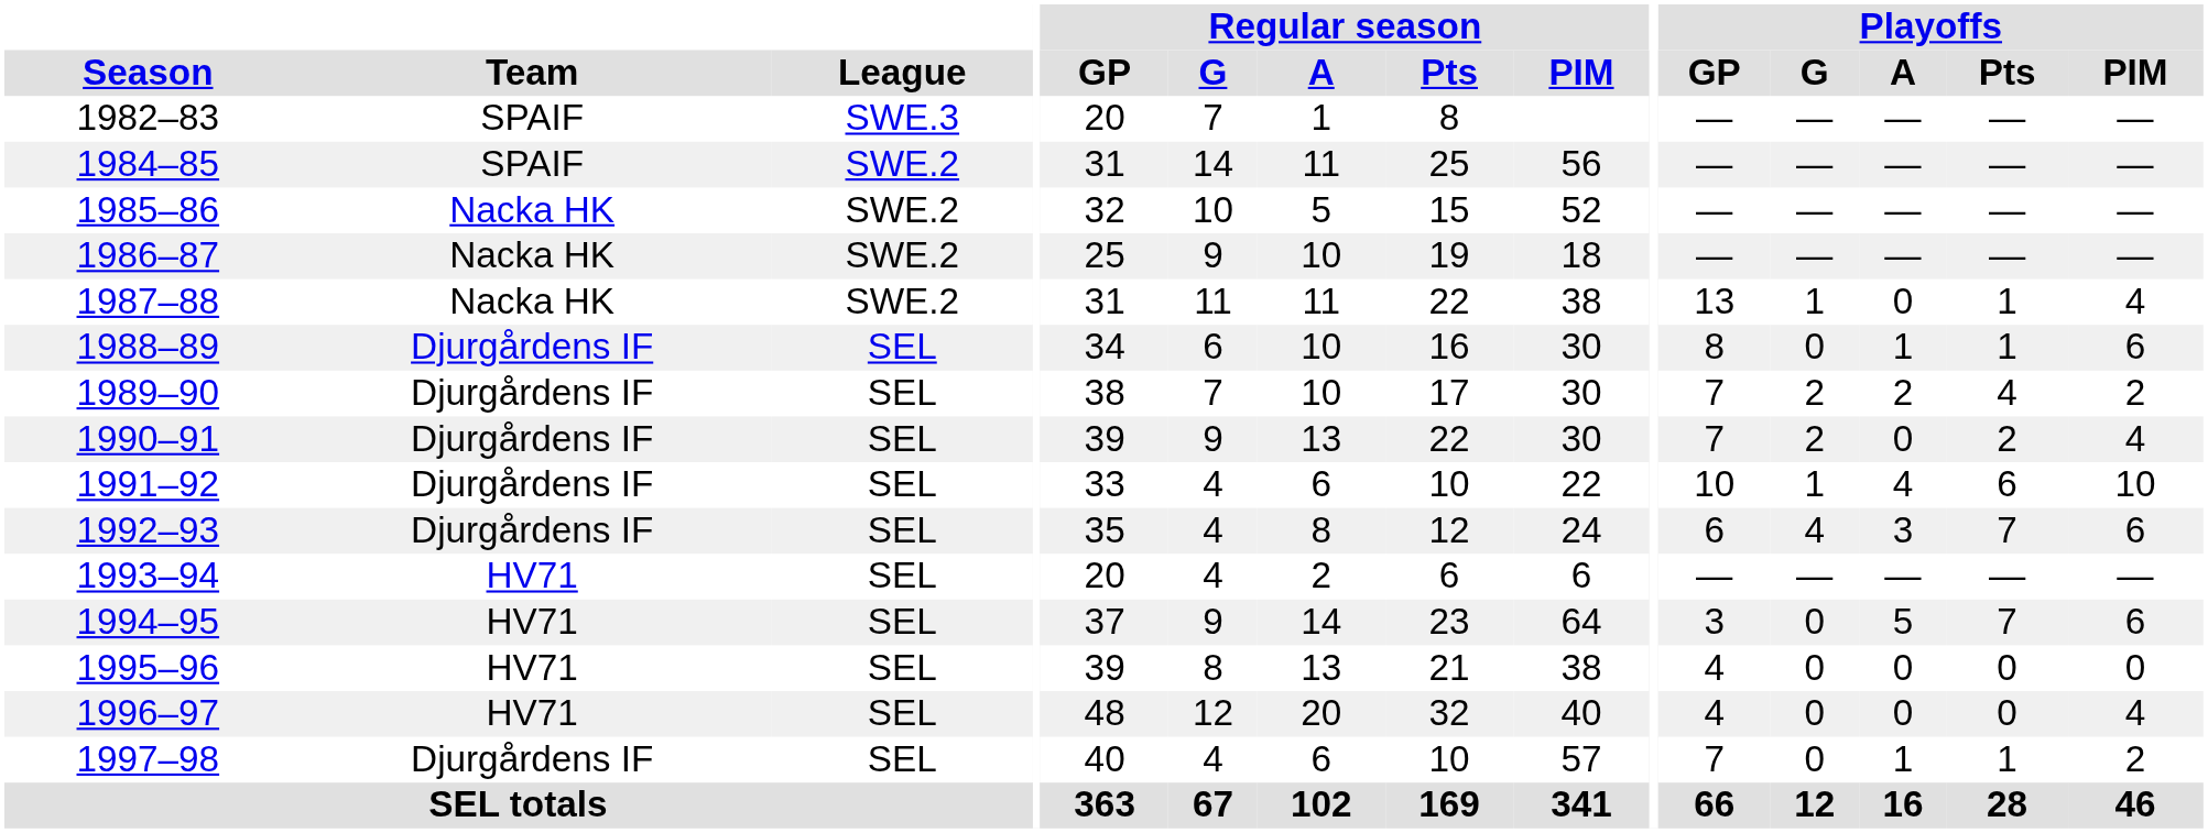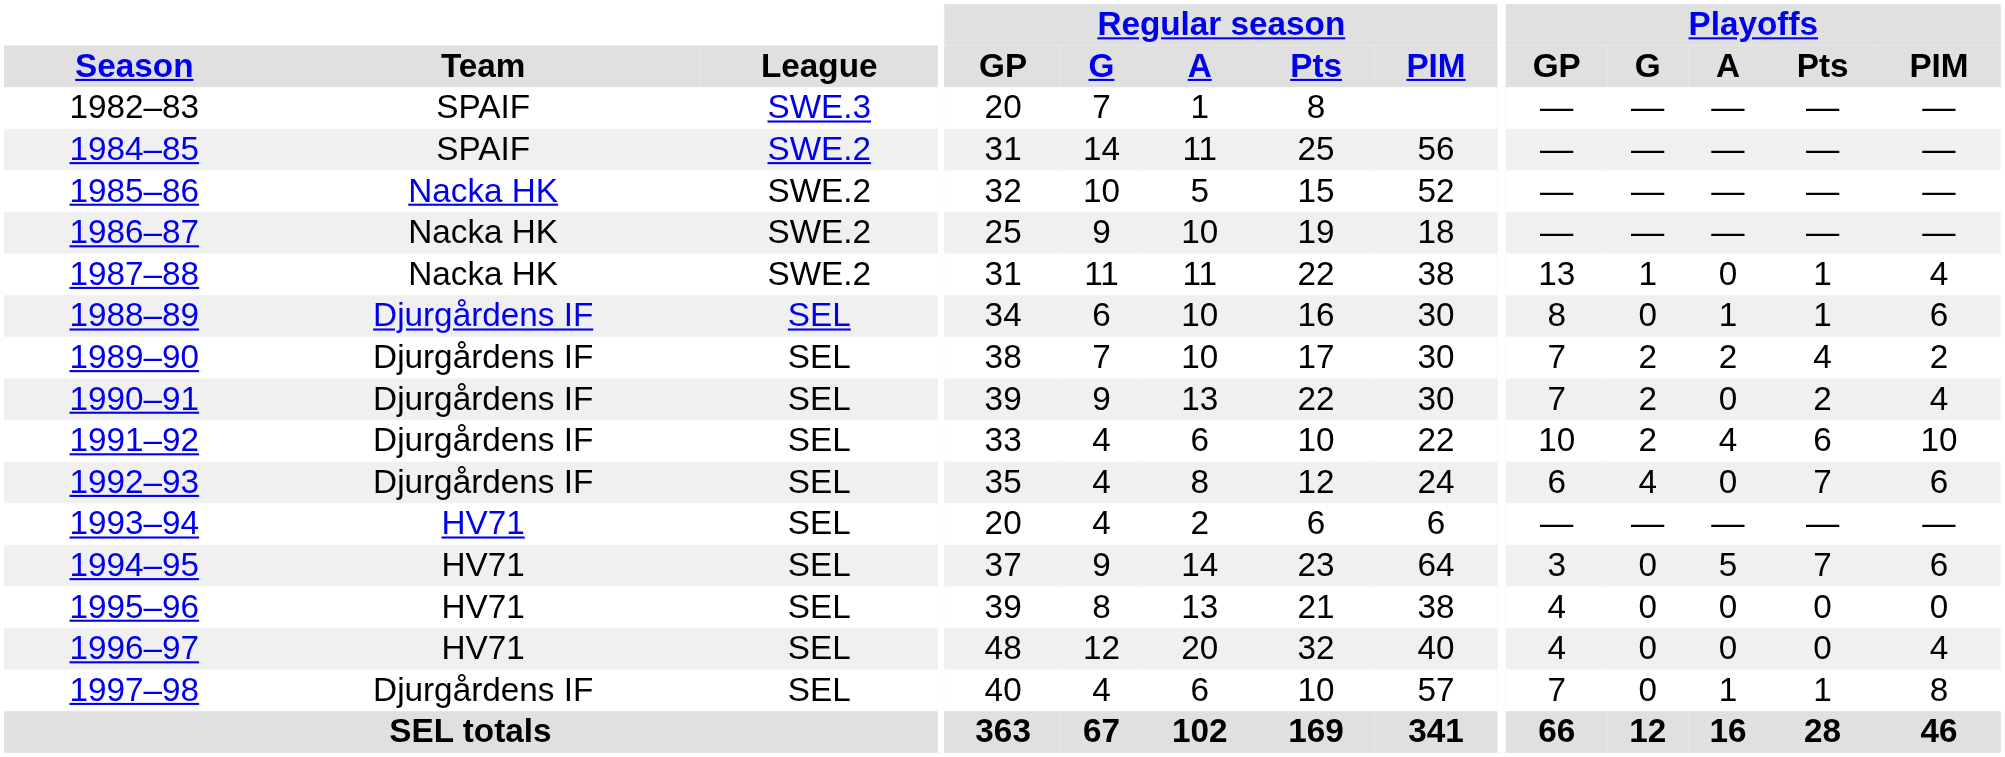 <table border="0" cellpadding="1" cellspacing="0" style="text-align:center; width:60em">
 <tr bgcolor="#e0e0e0">
 <th colspan="3" bgcolor="#ffffff"></th>
 <th rowspan="99" bgcolor="#ffffff"></th>
 <th colspan="5"><a href='#'>Regular season</a></th>
 <th rowspan="99" bgcolor="#ffffff"></th>
 <th colspan="5"><a href='#'>Playoffs</a></th>
 </tr>
 <tr bgcolor="#e0e0e0">
 <th><a href='#'>Season</a></th>
 <th>Team</th>
 <th>League</th>
 <th>GP</th>
 <th><a href='#'>G</a></th>
 <th><a href='#'>A</a></th>
 <th><a href='#'>Pts</a></th>
 <th><a href='#'>PIM</a></th>
 <th>GP</th>
 <th>G</th>
 <th>A</th>
 <th>Pts</th>
 <th>PIM</th>
 </tr>
 <tr>
 <td>1982–83</td>
 <td>SPAIF</td>
 <td><a href='#'>SWE.3</a></td>
 <td>20</td>
 <td>7</td>
 <td>1</td>
 <td>8</td>
 <td></td>
 <td>—</td>
 <td>—</td>
 <td>—</td>
 <td>—</td>
 <td>—</td>
 </tr>
 <tr bgcolor="#f0f0f0">
 <td><a href='#'>1984–85</a></td>
 <td>SPAIF</td>
 <td><a href='#'>SWE.2</a></td>
 <td>31</td>
 <td>14</td>
 <td>11</td>
 <td>25</td>
 <td>56</td>
 <td>—</td>
 <td>—</td>
 <td>—</td>
 <td>—</td>
 <td>—</td>
 </tr>
 <tr>
 <td><a href='#'>1985–86</a></td>
 <td><a href='#'>Nacka HK</a></td>
 <td>SWE.2</td>
 <td>32</td>
 <td>10</td>
 <td>5</td>
 <td>15</td>
 <td>52</td>
 <td>—</td>
 <td>—</td>
 <td>—</td>
 <td>—</td>
 <td>—</td>
 </tr>
 <tr bgcolor="#f0f0f0">
 <td><a href='#'>1986–87</a></td>
 <td>Nacka HK</td>
 <td>SWE.2</td>
 <td>25</td>
 <td>9</td>
 <td>10</td>
 <td>19</td>
 <td>18</td>
 <td>—</td>
 <td>—</td>
 <td>—</td>
 <td>—</td>
 <td>—</td>
 </tr>
 <tr>
 <td><a href='#'>1987–88</a></td>
 <td>Nacka HK</td>
 <td>SWE.2</td>
 <td>31</td>
 <td>11</td>
 <td>11</td>
 <td>22</td>
 <td>38</td>
 <td>13</td>
 <td>1</td>
 <td>0</td>
 <td>1</td>
 <td>4</td>
 </tr>
 <tr bgcolor="#f0f0f0">
 <td><a href='#'>1988–89</a></td>
 <td><a href='#'>Djurgårdens IF</a></td>
 <td><a href='#'>SEL</a></td>
 <td>34</td>
 <td>6</td>
 <td>10</td>
 <td>16</td>
 <td>30</td>
 <td>8</td>
 <td>0</td>
 <td>1</td>
 <td>1</td>
 <td>6</td>
 </tr>
 <tr>
 <td><a href='#'>1989–90</a></td>
 <td>Djurgårdens IF</td>
 <td>SEL</td>
 <td>38</td>
 <td>7</td>
 <td>10</td>
 <td>17</td>
 <td>30</td>
 <td>7</td>
 <td>2</td>
 <td>2</td>
 <td>4</td>
 <td>2</td>
 </tr>
 <tr bgcolor="#f0f0f0">
 <td><a href='#'>1990–91</a></td>
 <td>Djurgårdens IF</td>
 <td>SEL</td>
 <td>39</td>
 <td>9</td>
 <td>13</td>
 <td>22</td>
 <td>30</td>
 <td>7</td>
 <td>2</td>
 <td>0</td>
 <td>2</td>
 <td>4</td>
 </tr>
 <tr>
 <td><a href='#'>1991–92</a></td>
 <td>Djurgårdens IF</td>
 <td>SEL</td>
 <td>33</td>
 <td>4</td>
 <td>6</td>
 <td>10</td>
 <td>22</td>
 <td>10</td>
-<td>1</td>
+<td>2</td>
 <td>4</td>
 <td>6</td>
 <td>10</td>
 </tr>
 <tr bgcolor="#f0f0f0">
 <td><a href='#'>1992–93</a></td>
 <td>Djurgårdens IF</td>
 <td>SEL</td>
 <td>35</td>
 <td>4</td>
 <td>8</td>
 <td>12</td>
 <td>24</td>
 <td>6</td>
 <td>4</td>
-<td>3</td>
+<td>0</td>
 <td>7</td>
 <td>6</td>
 </tr>
 <tr>
 <td><a href='#'>1993–94</a></td>
 <td><a href='#'>HV71</a></td>
 <td>SEL</td>
 <td>20</td>
 <td>4</td>
 <td>2</td>
 <td>6</td>
 <td>6</td>
 <td>—</td>
 <td>—</td>
 <td>—</td>
 <td>—</td>
 <td>—</td>
 </tr>
 <tr bgcolor="#f0f0f0">
 <td><a href='#'>1994–95</a></td>
 <td>HV71</td>
 <td>SEL</td>
 <td>37</td>
 <td>9</td>
 <td>14</td>
 <td>23</td>
 <td>64</td>
 <td>3</td>
 <td>0</td>
 <td>5</td>
 <td>7</td>
 <td>6</td>
 </tr>
 <tr>
 <td><a href='#'>1995–96</a></td>
 <td>HV71</td>
 <td>SEL</td>
 <td>39</td>
 <td>8</td>
 <td>13</td>
 <td>21</td>
 <td>38</td>
 <td>4</td>
 <td>0</td>
 <td>0</td>
 <td>0</td>
 <td>0</td>
 </tr>
 <tr bgcolor="#f0f0f0">
 <td><a href='#'>1996–97</a></td>
 <td>HV71</td>
 <td>SEL</td>
 <td>48</td>
 <td>12</td>
 <td>20</td>
 <td>32</td>
 <td>40</td>
 <td>4</td>
 <td>0</td>
 <td>0</td>
 <td>0</td>
 <td>4</td>
 </tr>
 <tr>
 <td><a href='#'>1997–98</a></td>
 <td>Djurgårdens IF</td>
 <td>SEL</td>
 <td>40</td>
 <td>4</td>
 <td>6</td>
 <td>10</td>
 <td>57</td>
 <td>7</td>
 <td>0</td>
 <td>1</td>
 <td>1</td>
-<td>2</td>
+<td>8</td>
 </tr>
 <tr bgcolor="#e0e0e0">
 <th colspan="3">SEL totals</th>
 <th>363</th>
 <th>67</th>
 <th>102</th>
 <th>169</th>
 <th>341</th>
 <th>66</th>
 <th>12</th>
 <th>16</th>
 <th>28</th>
 <th>46</th>
 </tr>
 </table>
